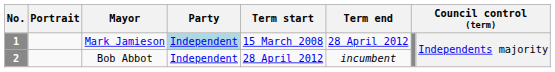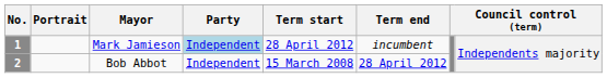 <table class="wikitable">
 <tr>
 <th>No.</th>
 <th>Portrait</th>
 <th>Mayor</th>
 <th>Party</th>
 <th>Term start</th>
 <th>Term end</th>
 <th colspan="3">Council control <br> <small> (term) </small></th>
 </tr>
 <tr>
 <th style="background:#888888; color:white">1</th>
 <td align="center"></td>
 <td align="center"><a href='#'>Mark Jamieson</a></td>
 <td align="center" style="background: lightblue;"><a href='#'>Independent</a></td>
-<td align="center"><a href='#'>15 March 2008</a></td>
 <td align="center"><a href='#'>28 April 2012</a></td>
+<td align="center"><em>incumbent</em></td>
 <td rowspan="2" style="background-color:#888888; border-bottom:solid 0 gray"></td>
 <th rowspan="2" style="font-weight:normal"><a href='#'>Independents</a> majority <br> <small></small></th>
 </tr>
 <tr>
 <th style="background:#888888; color:white">2</th>
 <td align="center"></td>
 <td align="center">Bob Abbot</td>
 <td align="center"><a href='#'>Independent</a></td>
+<td align="center"><a href='#'>15 March 2008</a></td>
 <td align="center"><a href='#'>28 April 2012</a></td>
-<td align="center"><em>incumbent</em></td>
 </tr>
 </table>
